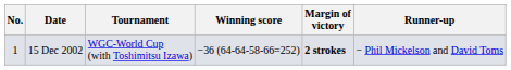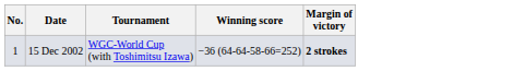 <table class="wikitable" style="font-size:95%;">
 <tr>
 <th>No.</th>
 <th>Date</th>
 <th>Tournament</th>
 <th>Winning score</th>
 <th>Margin of<br>victory</th>
-<th>Runner-up</th>
 </tr>
 <tr style="background:#dfe2e9;">
 <td align=center>1</td>
 <td align=right>15 Dec 2002</td>
 <td><a href='#'>WGC-World Cup</a><br>(with  <a href='#'>Toshimitsu Izawa</a>)</td>
 <td>−36 (64-64-58-66=252)</td>
 <td><strong>2 strokes</strong></td>
-<td> − <a href='#'>Phil Mickelson</a> and <a href='#'>David Toms</a></td>
 </tr>
 </table>
